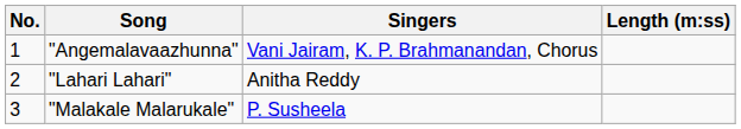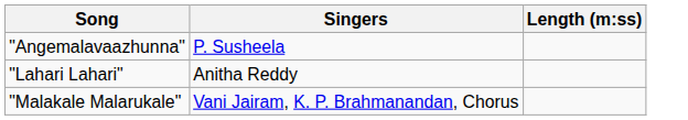 <table class="wikitable" style="font-size:95%;">
 <tr>
-<th>No.</th>
 <th>Song</th>
 <th>Singers</th>
 <th>Length (m:ss)</th>
 </tr>
 <tr>
-<td>1</td>
 <td>"Angemalavaazhunna"</td>
-<td><a href='#'>Vani Jairam</a>, <a href='#'>K. P. Brahmanandan</a>, Chorus</td>
+<td><a href='#'>P. Susheela</a></td>
 <td></td>
 </tr>
 <tr>
-<td>2</td>
 <td>"Lahari Lahari"</td>
 <td>Anitha Reddy</td>
 <td></td>
 </tr>
 <tr>
-<td>3</td>
 <td>"Malakale Malarukale"</td>
-<td><a href='#'>P. Susheela</a></td>
+<td><a href='#'>Vani Jairam</a>, <a href='#'>K. P. Brahmanandan</a>, Chorus</td>
 <td></td>
 </tr>
 </table>
